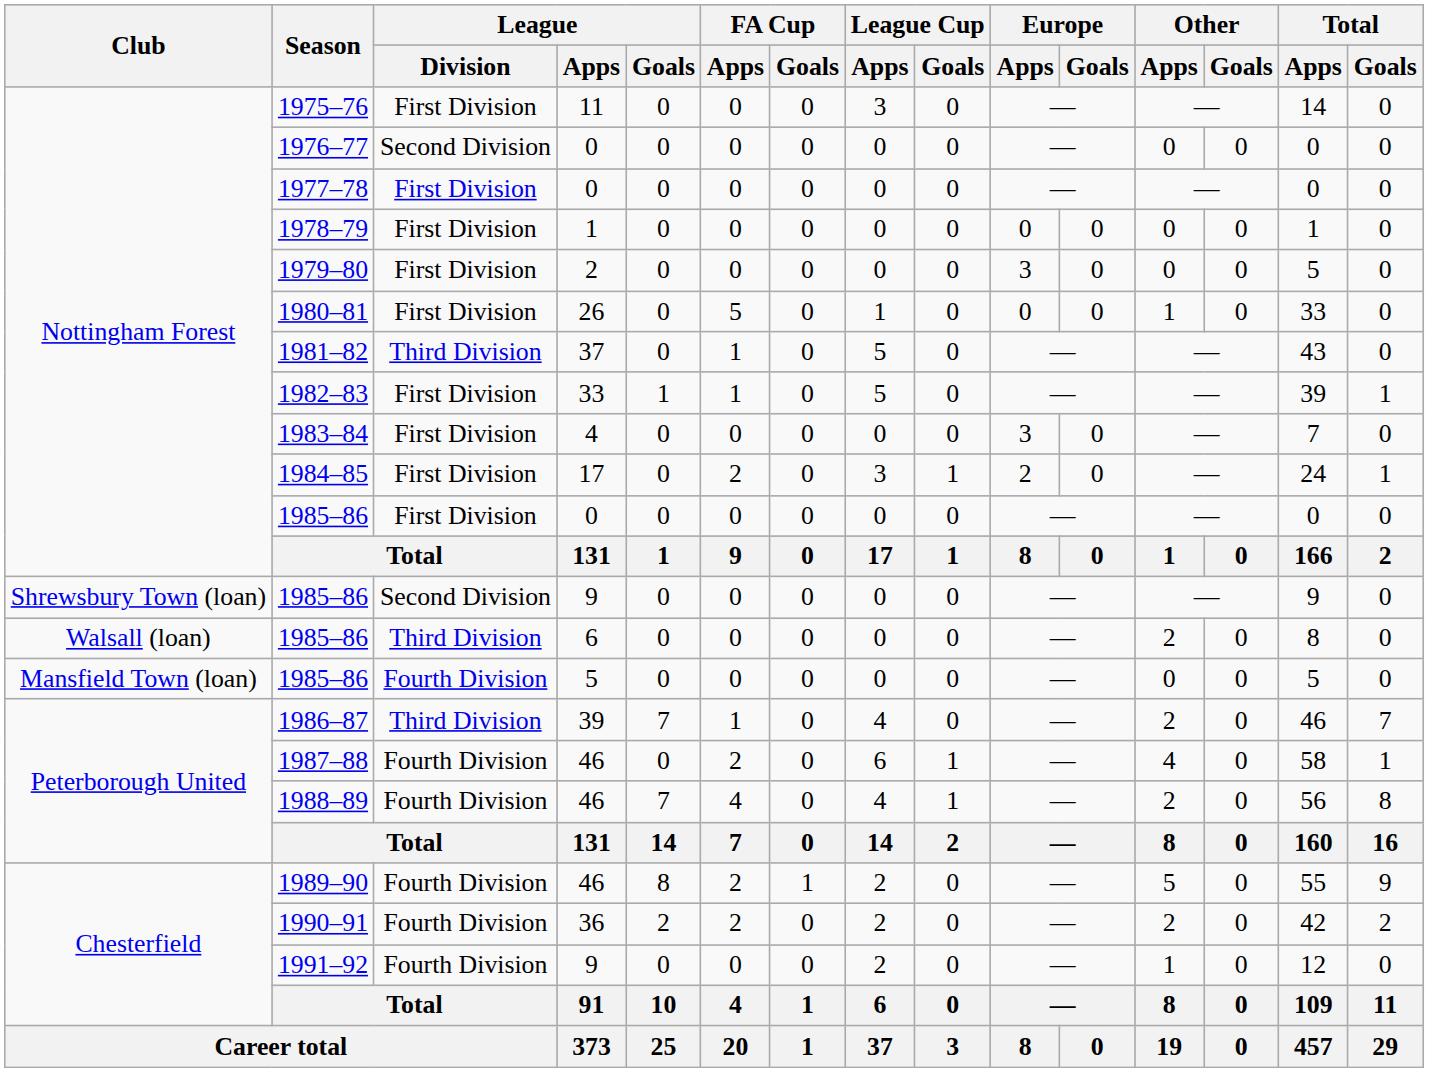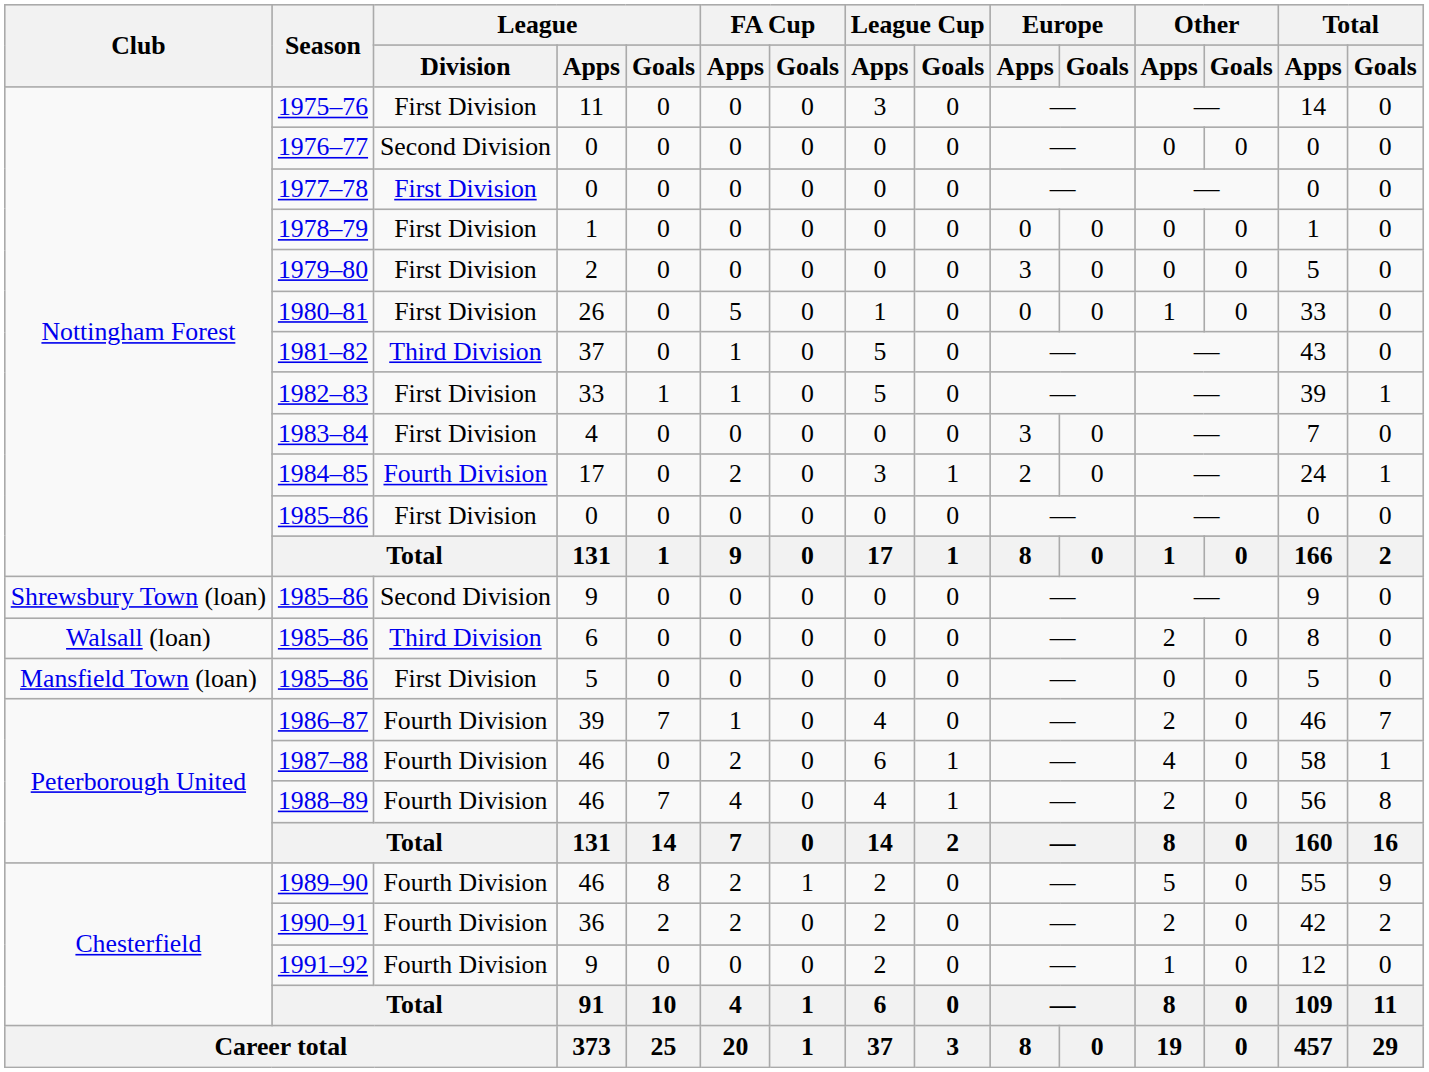 <table class="wikitable" style="text-align: center;">
 <tr>
 <th rowspan="2">Club</th>
 <th rowspan="2">Season</th>
 <th colspan="3">League</th>
 <th colspan="2">FA Cup</th>
 <th colspan="2">League Cup</th>
 <th colspan="2">Europe</th>
 <th colspan="2">Other</th>
 <th colspan="2">Total</th>
 </tr>
 <tr>
 <th>Division</th>
 <th>Apps</th>
 <th>Goals</th>
 <th>Apps</th>
 <th>Goals</th>
 <th>Apps</th>
 <th>Goals</th>
 <th>Apps</th>
 <th>Goals</th>
 <th>Apps</th>
 <th>Goals</th>
 <th>Apps</th>
 <th>Goals</th>
 </tr>
 <tr>
 <td rowspan="12"><a href='#'>Nottingham Forest</a></td>
 <td><a href='#'>1975–76</a></td>
 <td>First Division</td>
 <td>11</td>
 <td>0</td>
 <td>0</td>
 <td>0</td>
 <td>3</td>
 <td>0</td>
 <td colspan="2">—</td>
 <td colspan="2">—</td>
 <td>14</td>
 <td>0</td>
 </tr>
 <tr>
 <td><a href='#'>1976–77</a></td>
 <td>Second Division</td>
 <td>0</td>
 <td>0</td>
 <td>0</td>
 <td>0</td>
 <td>0</td>
 <td>0</td>
 <td colspan="2">—</td>
 <td>0</td>
 <td>0</td>
 <td>0</td>
 <td>0</td>
 </tr>
 <tr>
 <td><a href='#'>1977–78</a></td>
 <td><a href='#'>First Division</a></td>
 <td>0</td>
 <td>0</td>
 <td>0</td>
 <td>0</td>
 <td>0</td>
 <td>0</td>
 <td colspan="2">—</td>
 <td colspan="2">—</td>
 <td>0</td>
 <td>0</td>
 </tr>
 <tr>
 <td><a href='#'>1978–79</a></td>
 <td>First Division</td>
 <td>1</td>
 <td>0</td>
 <td>0</td>
 <td>0</td>
 <td>0</td>
 <td>0</td>
 <td>0</td>
 <td>0</td>
 <td>0</td>
 <td>0</td>
 <td>1</td>
 <td>0</td>
 </tr>
 <tr>
 <td><a href='#'>1979–80</a></td>
 <td>First Division</td>
 <td>2</td>
 <td>0</td>
 <td>0</td>
 <td>0</td>
 <td>0</td>
 <td>0</td>
 <td>3</td>
 <td>0</td>
 <td>0</td>
 <td>0</td>
 <td>5</td>
 <td>0</td>
 </tr>
 <tr>
 <td><a href='#'>1980–81</a></td>
 <td>First Division</td>
 <td>26</td>
 <td>0</td>
 <td>5</td>
 <td>0</td>
 <td>1</td>
 <td>0</td>
 <td>0</td>
 <td>0</td>
 <td>1</td>
 <td>0</td>
 <td>33</td>
 <td>0</td>
 </tr>
 <tr>
 <td><a href='#'>1981–82</a></td>
 <td><a href='#'>Third Division</a></td>
 <td>37</td>
 <td>0</td>
 <td>1</td>
 <td>0</td>
 <td>5</td>
 <td>0</td>
 <td colspan="2">—</td>
 <td colspan="2">—</td>
 <td>43</td>
 <td>0</td>
 </tr>
 <tr>
 <td><a href='#'>1982–83</a></td>
 <td>First Division</td>
 <td>33</td>
 <td>1</td>
 <td>1</td>
 <td>0</td>
 <td>5</td>
 <td>0</td>
 <td colspan="2">—</td>
 <td colspan="2">—</td>
 <td>39</td>
 <td>1</td>
 </tr>
 <tr>
 <td><a href='#'>1983–84</a></td>
 <td>First Division</td>
 <td>4</td>
 <td>0</td>
 <td>0</td>
 <td>0</td>
 <td>0</td>
 <td>0</td>
 <td>3</td>
 <td>0</td>
 <td colspan="2">—</td>
 <td>7</td>
 <td>0</td>
 </tr>
 <tr>
 <td><a href='#'>1984–85</a></td>
-<td>First Division</td>
+<td><a href='#'>Fourth Division</a></td>
 <td>17</td>
 <td>0</td>
 <td>2</td>
 <td>0</td>
 <td>3</td>
 <td>1</td>
 <td>2</td>
 <td>0</td>
 <td colspan="2">—</td>
 <td>24</td>
 <td>1</td>
 </tr>
 <tr>
 <td><a href='#'>1985–86</a></td>
 <td>First Division</td>
 <td>0</td>
 <td>0</td>
 <td>0</td>
 <td>0</td>
 <td>0</td>
 <td>0</td>
 <td colspan="2">—</td>
 <td colspan="2">—</td>
 <td>0</td>
 <td>0</td>
 </tr>
 <tr>
 <th colspan="2">Total</th>
 <th>131</th>
 <th>1</th>
 <th>9</th>
 <th>0</th>
 <th>17</th>
 <th>1</th>
 <th>8</th>
 <th>0</th>
 <th>1</th>
 <th>0</th>
 <th>166</th>
 <th>2</th>
 </tr>
 <tr>
 <td><a href='#'>Shrewsbury Town</a> (loan)</td>
 <td><a href='#'>1985–86</a></td>
 <td>Second Division</td>
 <td>9</td>
 <td>0</td>
 <td>0</td>
 <td>0</td>
 <td>0</td>
 <td>0</td>
 <td colspan="2">—</td>
 <td colspan="2">—</td>
 <td>9</td>
 <td>0</td>
 </tr>
 <tr>
 <td><a href='#'>Walsall</a> (loan)</td>
 <td><a href='#'>1985–86</a></td>
 <td><a href='#'>Third Division</a></td>
 <td>6</td>
 <td>0</td>
 <td>0</td>
 <td>0</td>
 <td>0</td>
 <td>0</td>
 <td colspan="2">—</td>
 <td>2</td>
 <td>0</td>
 <td>8</td>
 <td>0</td>
 </tr>
 <tr>
 <td><a href='#'>Mansfield Town</a> (loan)</td>
 <td><a href='#'>1985–86</a></td>
-<td><a href='#'>Fourth Division</a></td>
+<td>First Division</td>
 <td>5</td>
 <td>0</td>
 <td>0</td>
 <td>0</td>
 <td>0</td>
 <td>0</td>
 <td colspan="2">—</td>
 <td>0</td>
 <td>0</td>
 <td>5</td>
 <td>0</td>
 </tr>
 <tr>
 <td rowspan="4"><a href='#'>Peterborough United</a></td>
 <td><a href='#'>1986–87</a></td>
-<td><a href='#'>Third Division</a></td>
+<td>Fourth Division</td>
 <td>39</td>
 <td>7</td>
 <td>1</td>
 <td>0</td>
 <td>4</td>
 <td>0</td>
 <td colspan="2">—</td>
 <td>2</td>
 <td>0</td>
 <td>46</td>
 <td>7</td>
 </tr>
 <tr>
 <td><a href='#'>1987–88</a></td>
 <td>Fourth Division</td>
 <td>46</td>
 <td>0</td>
 <td>2</td>
 <td>0</td>
 <td>6</td>
 <td>1</td>
 <td colspan="2">—</td>
 <td>4</td>
 <td>0</td>
 <td>58</td>
 <td>1</td>
 </tr>
 <tr>
 <td><a href='#'>1988–89</a></td>
 <td>Fourth Division</td>
 <td>46</td>
 <td>7</td>
 <td>4</td>
 <td>0</td>
 <td>4</td>
 <td>1</td>
 <td colspan="2">—</td>
 <td>2</td>
 <td>0</td>
 <td>56</td>
 <td>8</td>
 </tr>
 <tr>
 <th colspan="2">Total</th>
 <th>131</th>
 <th>14</th>
 <th>7</th>
 <th>0</th>
 <th>14</th>
 <th>2</th>
 <th colspan="2">—</th>
 <th>8</th>
 <th>0</th>
 <th>160</th>
 <th>16</th>
 </tr>
 <tr>
 <td rowspan="4"><a href='#'>Chesterfield</a></td>
 <td><a href='#'>1989–90</a></td>
 <td>Fourth Division</td>
 <td>46</td>
 <td>8</td>
 <td>2</td>
 <td>1</td>
 <td>2</td>
 <td>0</td>
 <td colspan="2">—</td>
 <td>5</td>
 <td>0</td>
 <td>55</td>
 <td>9</td>
 </tr>
 <tr>
 <td><a href='#'>1990–91</a></td>
 <td>Fourth Division</td>
 <td>36</td>
 <td>2</td>
 <td>2</td>
 <td>0</td>
 <td>2</td>
 <td>0</td>
 <td colspan="2">—</td>
 <td>2</td>
 <td>0</td>
 <td>42</td>
 <td>2</td>
 </tr>
 <tr>
 <td><a href='#'>1991–92</a></td>
 <td>Fourth Division</td>
 <td>9</td>
 <td>0</td>
 <td>0</td>
 <td>0</td>
 <td>2</td>
 <td>0</td>
 <td colspan="2">—</td>
 <td>1</td>
 <td>0</td>
 <td>12</td>
 <td>0</td>
 </tr>
 <tr>
 <th colspan="2">Total</th>
 <th>91</th>
 <th>10</th>
 <th>4</th>
 <th>1</th>
 <th>6</th>
 <th>0</th>
 <th colspan="2">—</th>
 <th>8</th>
 <th>0</th>
 <th>109</th>
 <th>11</th>
 </tr>
 <tr>
 <th colspan="3">Career total</th>
 <th>373</th>
 <th>25</th>
 <th>20</th>
 <th>1</th>
 <th>37</th>
 <th>3</th>
 <th>8</th>
 <th>0</th>
 <th>19</th>
 <th>0</th>
 <th>457</th>
 <th>29</th>
 </tr>
 </table>
